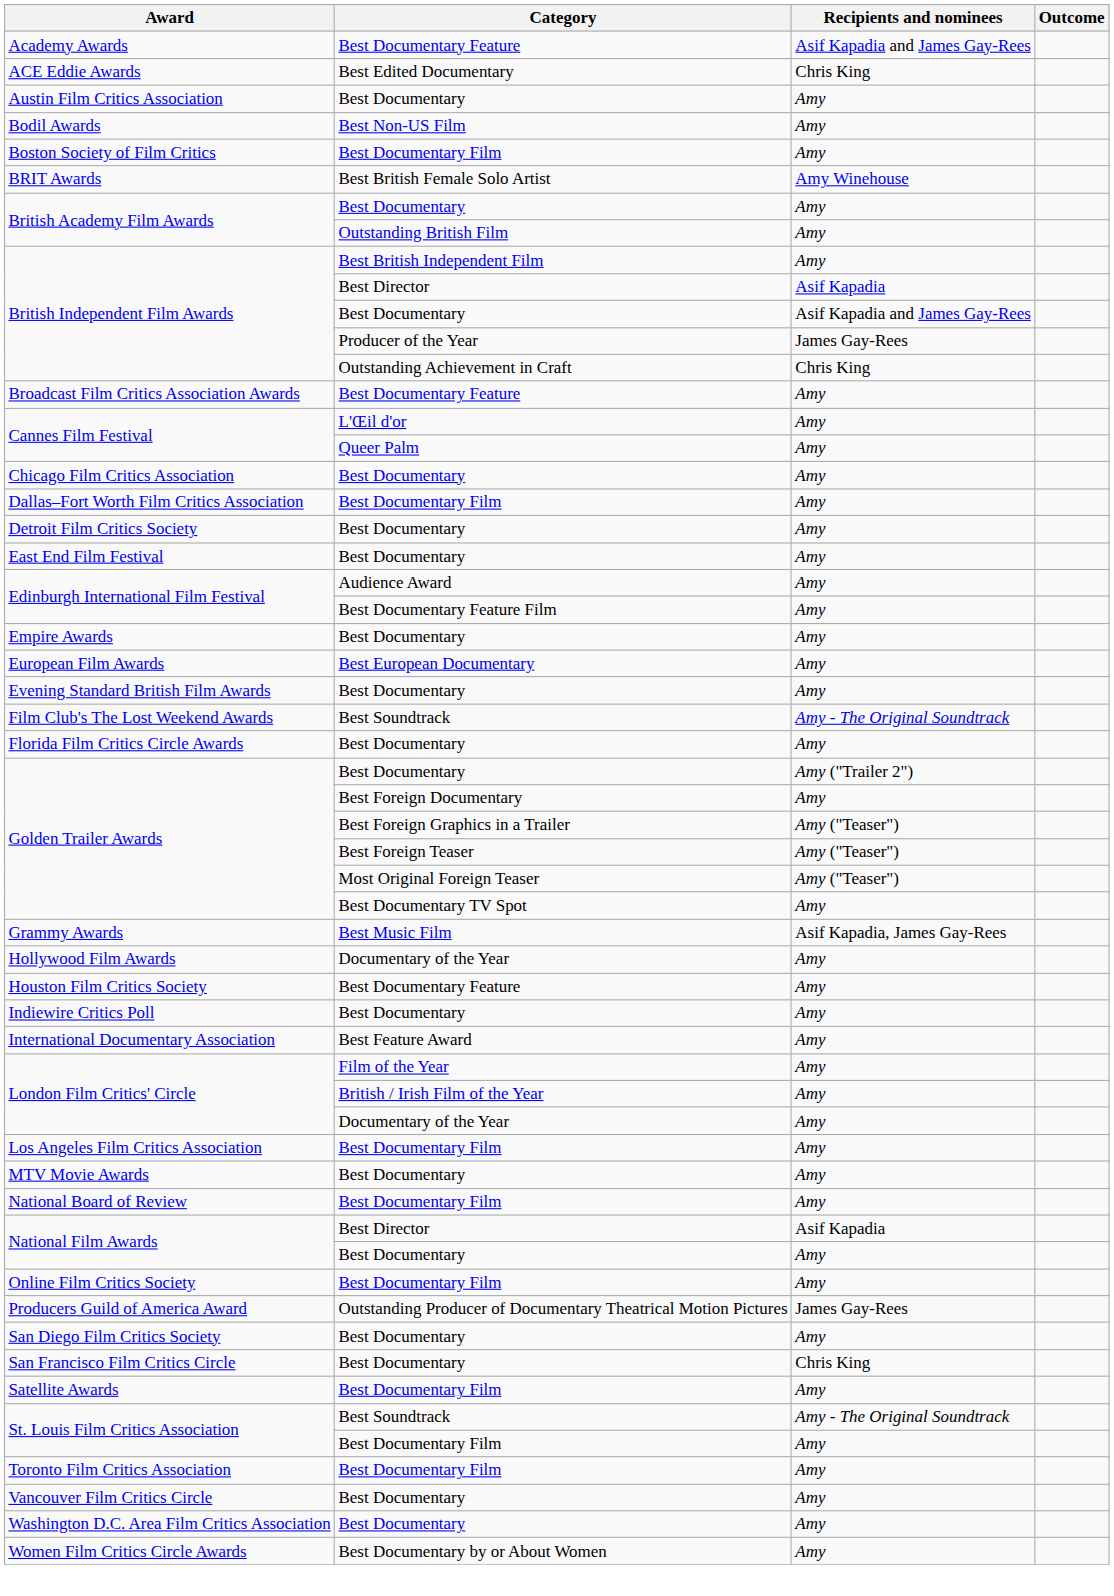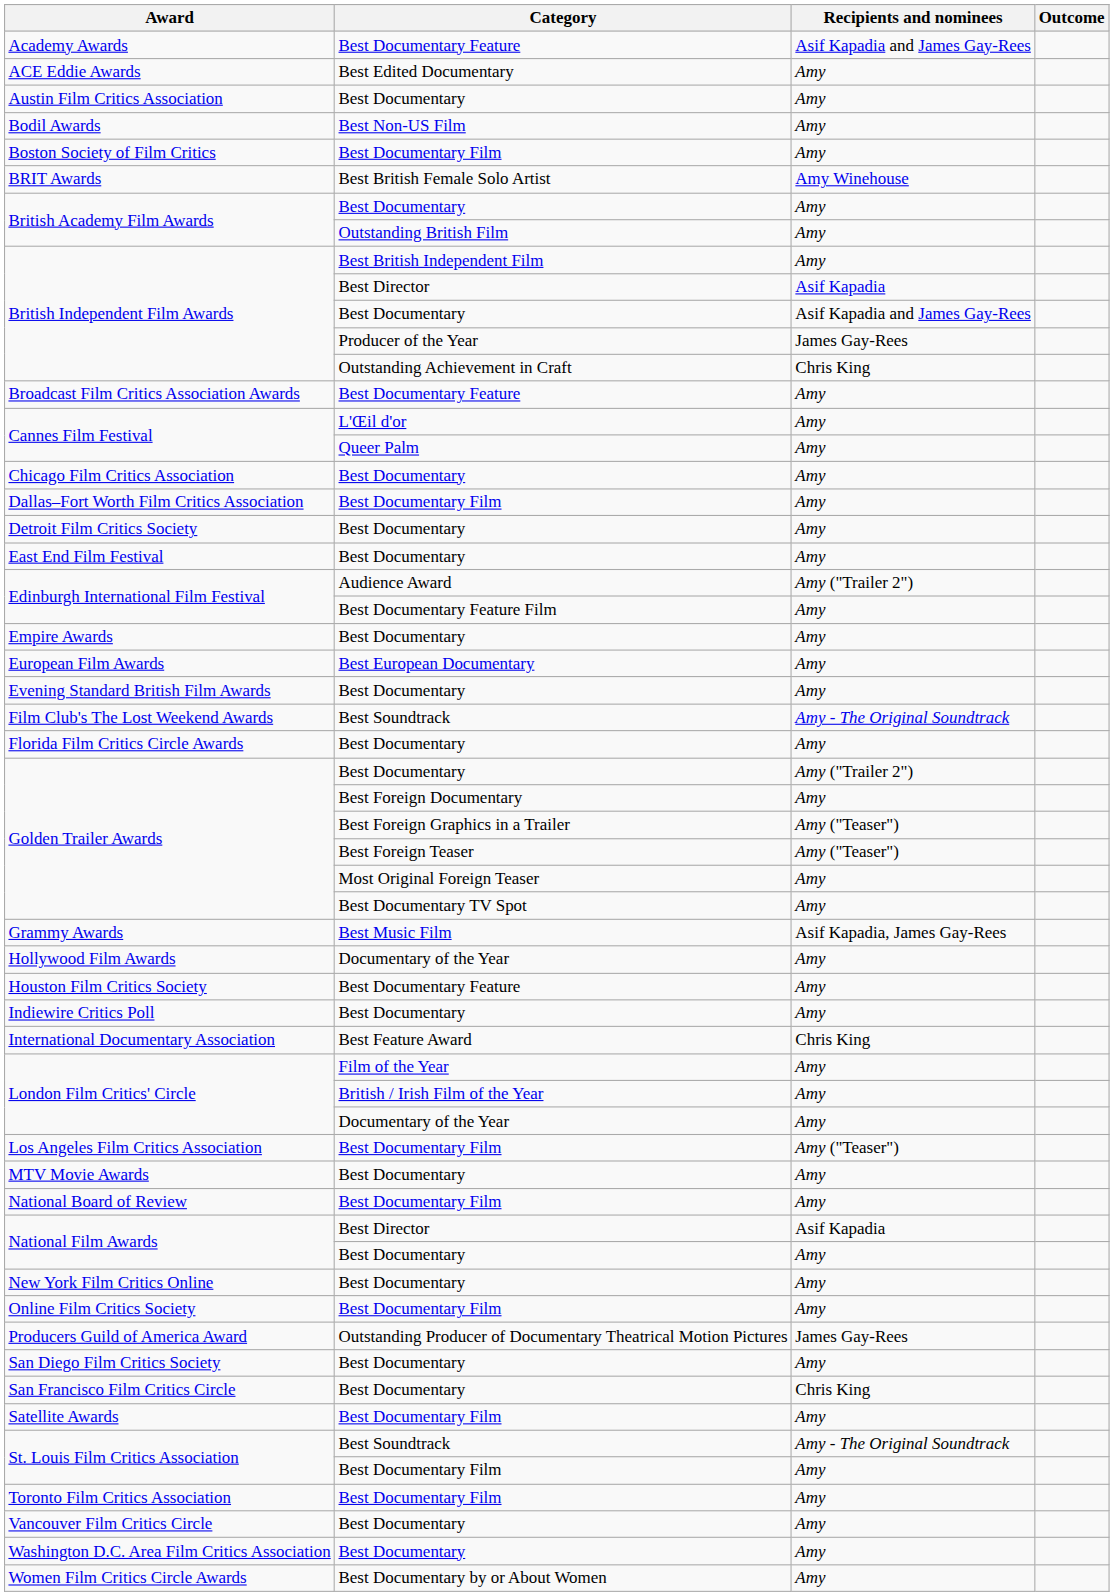 <table class="wikitable">
 <tr style="background:#ccc; text-align:center;">
 <th>Award</th>
 <th>Category</th>
 <th>Recipients and nominees</th>
 <th>Outcome</th>
 </tr>
 <tr>
 <td><a href='#'>Academy Awards</a></td>
 <td><a href='#'>Best Documentary Feature</a></td>
 <td><a href='#'>Asif Kapadia</a> and <a href='#'>James Gay-Rees</a></td>
 <td></td>
 </tr>
 <tr>
 <td><a href='#'>ACE Eddie Awards</a></td>
 <td>Best Edited Documentary</td>
-<td>Chris King</td>
+<td><em>Amy</em></td>
 <td></td>
 </tr>
 <tr>
 <td><a href='#'>Austin Film Critics Association</a></td>
 <td>Best Documentary</td>
 <td><em>Amy</em></td>
 <td></td>
 </tr>
 <tr>
 <td><a href='#'>Bodil Awards</a></td>
 <td><a href='#'>Best Non-US Film</a></td>
 <td><em>Amy</em></td>
 <td></td>
 </tr>
 <tr>
 <td><a href='#'>Boston Society of Film Critics</a></td>
 <td><a href='#'>Best Documentary Film</a></td>
 <td><em>Amy</em></td>
 <td></td>
 </tr>
 <tr>
 <td><a href='#'>BRIT Awards</a></td>
 <td>Best British Female Solo Artist</td>
 <td><a href='#'>Amy Winehouse</a></td>
 <td></td>
 </tr>
 <tr>
 <td rowspan=2><a href='#'>British Academy Film Awards</a></td>
 <td><a href='#'>Best Documentary</a></td>
 <td><em>Amy</em></td>
 <td></td>
 </tr>
 <tr>
 <td><a href='#'>Outstanding British Film</a></td>
 <td><em>Amy</em></td>
 <td></td>
 </tr>
 <tr>
 <td rowspan="5"><a href='#'>British Independent Film Awards</a></td>
 <td><a href='#'>Best British Independent Film</a></td>
 <td><em>Amy</em></td>
 <td></td>
 </tr>
 <tr>
 <td>Best Director</td>
 <td><a href='#'>Asif Kapadia</a></td>
 <td></td>
 </tr>
 <tr>
 <td>Best Documentary</td>
 <td>Asif Kapadia and <a href='#'>James Gay-Rees</a></td>
 <td></td>
 </tr>
 <tr>
 <td>Producer of the Year</td>
 <td>James Gay-Rees</td>
 <td></td>
 </tr>
 <tr>
 <td>Outstanding Achievement in Craft</td>
 <td>Chris King</td>
 <td></td>
 </tr>
 <tr>
 <td><a href='#'>Broadcast Film Critics Association Awards</a></td>
 <td><a href='#'>Best Documentary Feature</a></td>
 <td><em>Amy</em></td>
 <td></td>
 </tr>
 <tr>
 <td rowspan="2"><a href='#'>Cannes Film Festival</a></td>
 <td><a href='#'>L'Œil d'or</a></td>
 <td><em>Amy</em></td>
 <td></td>
 </tr>
 <tr>
 <td><a href='#'>Queer Palm</a></td>
 <td><em>Amy</em></td>
 <td></td>
 </tr>
 <tr>
 <td><a href='#'>Chicago Film Critics Association</a></td>
 <td><a href='#'>Best Documentary</a></td>
 <td><em>Amy</em></td>
 <td></td>
 </tr>
 <tr>
 <td><a href='#'>Dallas–Fort Worth Film Critics Association</a></td>
 <td><a href='#'>Best Documentary Film</a></td>
 <td><em>Amy</em></td>
 <td></td>
 </tr>
 <tr>
 <td><a href='#'>Detroit Film Critics Society</a></td>
 <td>Best Documentary</td>
 <td><em>Amy</em></td>
 <td></td>
 </tr>
 <tr>
 <td><a href='#'>East End Film Festival</a></td>
 <td>Best Documentary</td>
 <td><em>Amy</em></td>
 <td></td>
 </tr>
 <tr>
 <td rowspan="2"><a href='#'>Edinburgh International Film Festival</a></td>
 <td>Audience Award</td>
-<td><em>Amy</em></td>
+<td><em>Amy</em> ("Trailer 2")</td>
 <td></td>
 </tr>
 <tr>
 <td>Best Documentary Feature Film</td>
 <td><em>Amy</em></td>
 <td></td>
 </tr>
 <tr>
 <td><a href='#'>Empire Awards</a></td>
 <td>Best Documentary</td>
 <td><em>Amy</em></td>
 <td></td>
 </tr>
 <tr>
 <td><a href='#'>European Film Awards</a></td>
 <td><a href='#'>Best European Documentary</a></td>
 <td><em>Amy</em></td>
 <td></td>
 </tr>
 <tr>
 <td><a href='#'>Evening Standard British Film Awards</a></td>
 <td>Best Documentary</td>
 <td><em>Amy</em></td>
 <td></td>
 </tr>
 <tr>
 <td><a href='#'>Film Club's The Lost Weekend Awards</a></td>
 <td>Best Soundtrack</td>
 <td><em><a href='#'>Amy - The Original Soundtrack</a></em></td>
 <td></td>
 </tr>
 <tr>
 <td><a href='#'>Florida Film Critics Circle Awards</a></td>
 <td>Best Documentary</td>
 <td><em>Amy</em></td>
 <td></td>
 </tr>
 <tr>
 <td rowspan="6"><a href='#'>Golden Trailer Awards</a></td>
 <td>Best Documentary</td>
 <td><em>Amy</em> ("Trailer 2")</td>
 <td></td>
 </tr>
 <tr>
 <td>Best Foreign Documentary</td>
 <td><em>Amy</em></td>
 <td></td>
 </tr>
 <tr>
 <td>Best Foreign Graphics in a Trailer</td>
 <td><em>Amy</em> ("Teaser")</td>
 <td></td>
 </tr>
 <tr>
 <td>Best Foreign Teaser</td>
 <td><em>Amy</em> ("Teaser")</td>
 <td></td>
 </tr>
 <tr>
 <td>Most Original Foreign Teaser</td>
-<td><em>Amy</em> ("Teaser")</td>
+<td><em>Amy</em></td>
 <td></td>
 </tr>
 <tr>
 <td>Best Documentary TV Spot</td>
 <td><em>Amy</em></td>
 <td></td>
 </tr>
 <tr>
 <td><a href='#'>Grammy Awards</a></td>
 <td><a href='#'>Best Music Film</a></td>
 <td>Asif Kapadia, James Gay-Rees</td>
 <td></td>
 </tr>
 <tr>
 <td><a href='#'>Hollywood Film Awards</a></td>
 <td>Documentary of the Year</td>
 <td><em>Amy</em></td>
 <td></td>
 </tr>
 <tr>
 <td><a href='#'>Houston Film Critics Society</a></td>
 <td>Best Documentary Feature</td>
 <td><em>Amy</em></td>
 <td></td>
 </tr>
 <tr>
 <td><a href='#'>Indiewire Critics Poll</a></td>
 <td>Best Documentary</td>
 <td><em>Amy</em></td>
 <td></td>
 </tr>
 <tr>
 <td><a href='#'>International Documentary Association</a></td>
 <td>Best Feature Award</td>
-<td><em>Amy</em></td>
+<td>Chris King</td>
 <td></td>
 </tr>
 <tr>
 <td rowspan=3><a href='#'>London Film Critics' Circle</a></td>
 <td><a href='#'>Film of the Year</a></td>
 <td><em>Amy</em></td>
 <td></td>
 </tr>
 <tr>
 <td><a href='#'>British / Irish Film of the Year</a></td>
 <td><em>Amy</em></td>
 <td></td>
 </tr>
 <tr>
 <td>Documentary of the Year</td>
 <td><em>Amy</em></td>
 <td></td>
 </tr>
 <tr>
 <td><a href='#'>Los Angeles Film Critics Association</a></td>
 <td><a href='#'>Best Documentary Film</a></td>
-<td><em>Amy</em></td>
+<td><em>Amy</em> ("Teaser")</td>
 <td></td>
 </tr>
 <tr>
 <td><a href='#'>MTV Movie Awards</a></td>
 <td>Best Documentary</td>
 <td><em>Amy</em></td>
 <td></td>
 </tr>
 <tr>
 <td><a href='#'>National Board of Review</a></td>
 <td><a href='#'>Best Documentary Film</a></td>
 <td><em>Amy</em></td>
 <td></td>
 </tr>
 <tr>
 <td rowspan=2><a href='#'>National Film Awards</a></td>
 <td>Best Director</td>
 <td>Asif Kapadia</td>
 <td></td>
 </tr>
 <tr>
+<td>Best Documentary</td>
+<td><em>Amy</em></td>
+<td></td>
+</tr>
+<tr>
+<td><a href='#'>New York Film Critics Online</a></td>
 <td>Best Documentary</td>
 <td><em>Amy</em></td>
 <td></td>
 </tr>
 <tr>
 <td><a href='#'>Online Film Critics Society</a></td>
 <td><a href='#'>Best Documentary Film</a></td>
 <td><em>Amy</em></td>
 <td></td>
 </tr>
 <tr>
 <td><a href='#'>Producers Guild of America Award</a></td>
 <td>Outstanding Producer of Documentary Theatrical Motion Pictures</td>
 <td>James Gay-Rees</td>
 <td></td>
 </tr>
 <tr>
 <td><a href='#'>San Diego Film Critics Society</a></td>
 <td>Best Documentary</td>
 <td><em>Amy</em></td>
 <td></td>
 </tr>
 <tr>
 <td><a href='#'>San Francisco Film Critics Circle</a></td>
 <td>Best Documentary</td>
 <td>Chris King</td>
 <td></td>
 </tr>
 <tr>
 <td><a href='#'>Satellite Awards</a></td>
 <td><a href='#'>Best Documentary Film</a></td>
 <td><em>Amy</em></td>
 <td></td>
 </tr>
 <tr>
 <td rowspan=2><a href='#'>St. Louis Film Critics Association</a></td>
 <td>Best Soundtrack</td>
 <td><em>Amy - The Original Soundtrack</em></td>
 <td></td>
 </tr>
 <tr>
 <td>Best Documentary Film</td>
 <td><em>Amy</em></td>
 <td></td>
 </tr>
 <tr>
 <td><a href='#'>Toronto Film Critics Association</a></td>
 <td><a href='#'>Best Documentary Film</a></td>
 <td><em>Amy</em></td>
 <td></td>
 </tr>
 <tr>
 <td><a href='#'>Vancouver Film Critics Circle</a></td>
 <td>Best Documentary</td>
 <td><em>Amy</em></td>
 <td></td>
 </tr>
 <tr>
 <td><a href='#'>Washington D.C. Area Film Critics Association</a></td>
 <td><a href='#'>Best Documentary</a></td>
 <td><em>Amy</em></td>
 <td></td>
 </tr>
 <tr>
 <td><a href='#'>Women Film Critics Circle Awards</a></td>
 <td>Best Documentary by or About Women</td>
 <td><em>Amy</em></td>
 <td></td>
 </tr>
 </table>
